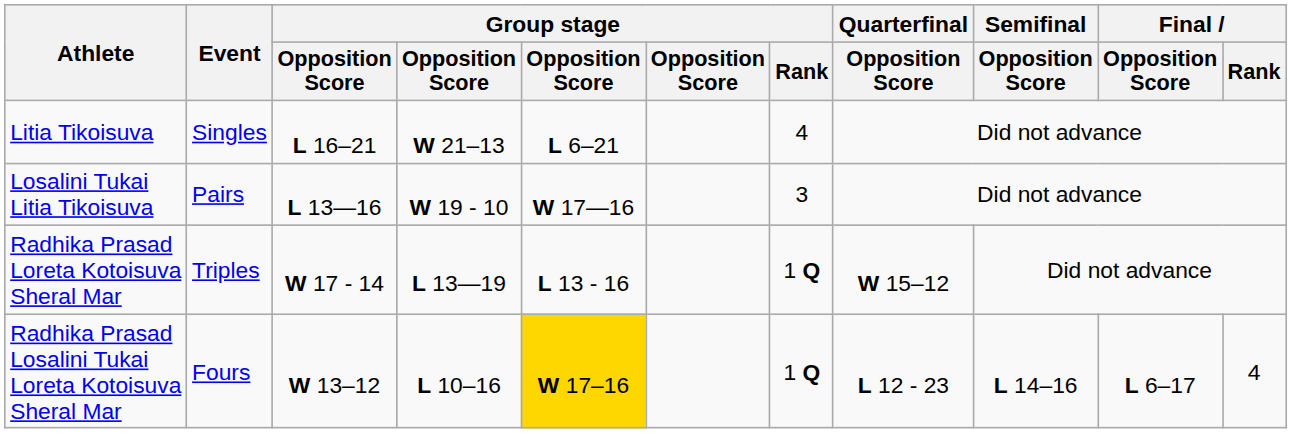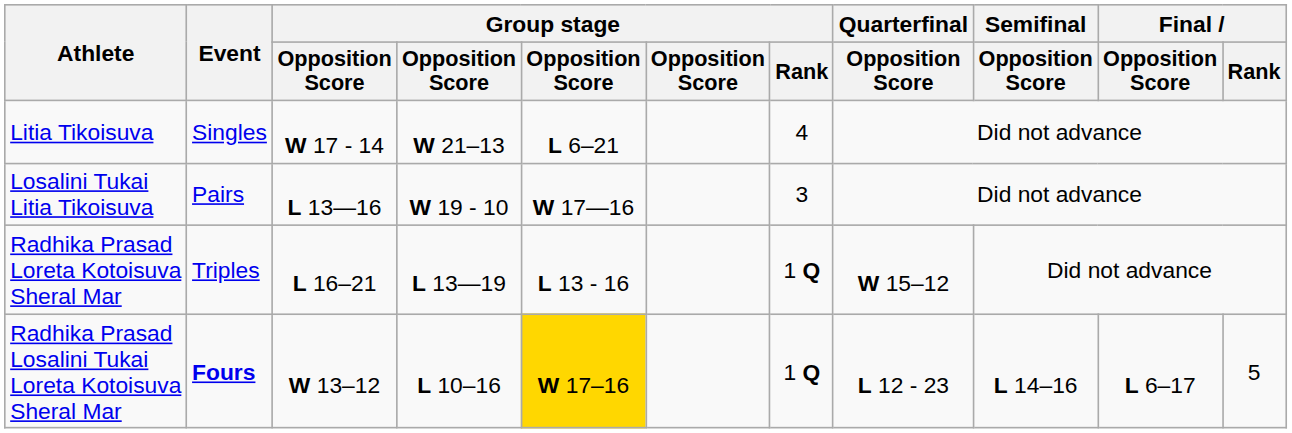 <table class="wikitable" style="font-size:88%; text-align:center">
 <tr>
 <th rowspan=2>Athlete</th>
 <th rowspan=2>Event</th>
 <th colspan=5>Group stage</th>
 <th>Quarterfinal</th>
 <th>Semifinal</th>
 <th colspan=2>Final / </th>
 </tr>
 <tr style="font-size:95%">
 <th>Opposition<br>Score</th>
 <th>Opposition<br>Score</th>
 <th>Opposition<br>Score</th>
 <th>Opposition<br>Score</th>
 <th>Rank</th>
 <th>Opposition<br>Score</th>
 <th>Opposition<br>Score</th>
 <th>Opposition<br>Score</th>
 <th>Rank</th>
 </tr>
 <tr>
 <td align=left><a href='#'>Litia Tikoisuva</a></td>
 <td align=left><a href='#'>Singles</a></td>
-<td><br><strong>L</strong> 16–21</td>
+<td><br><strong>W</strong> 17 - 14</td>
 <td><br><strong>W</strong> 21–13</td>
 <td><br><strong>L</strong> 6–21</td>
 <td></td>
 <td>4</td>
 <td colspan=4>Did not advance</td>
 </tr>
 <tr>
 <td align=left><a href='#'>Losalini Tukai</a><br><a href='#'>Litia Tikoisuva</a></td>
 <td align=left><a href='#'>Pairs</a></td>
 <td><br><strong>L</strong> 13―16</td>
 <td><br><strong>W</strong> 19 - 10</td>
 <td><br><strong>W</strong> 17―16</td>
 <td></td>
 <td>3</td>
 <td colspan=4>Did not advance</td>
 </tr>
 <tr>
 <td align=left><a href='#'>Radhika Prasad</a><br><a href='#'>Loreta Kotoisuva</a><br><a href='#'>Sheral Mar</a></td>
 <td align=left><a href='#'>Triples</a></td>
-<td><br><strong>W</strong> 17 - 14</td>
+<td><br><strong>L</strong> 16–21</td>
 <td><br><strong>L</strong> 13―19</td>
 <td><br><strong>L</strong> 13 - 16</td>
 <td></td>
 <td>1 <strong>Q</strong></td>
 <td><br><strong>W</strong> 15–12</td>
 <td colspan=3>Did not advance</td>
 </tr>
 <tr>
 <td align=left><a href='#'>Radhika Prasad</a><br><a href='#'>Losalini Tukai</a><br><a href='#'>Loreta Kotoisuva</a><br><a href='#'>Sheral Mar</a></td>
-<td align=left><a href='#'>Fours</a></td>
+<td align=left><strong><a href='#'>Fours</a></strong></td>
 <td><br><strong>W</strong> 13–12</td>
 <td><br><strong>L</strong> 10–16</td>
 <td style="background: gold;"><br><strong>W</strong> 17–16</td>
 <td></td>
 <td>1 <strong>Q</strong></td>
 <td><br><strong>L</strong> 12 - 23</td>
 <td><br><strong>L</strong> 14–16</td>
 <td><br><strong>L</strong> 6–17</td>
-<td>4</td>
+<td>5</td>
 </tr>
 </table>
